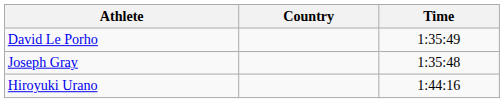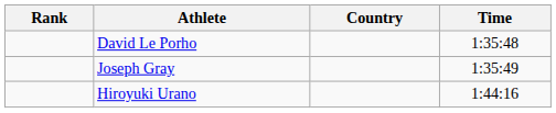 <table class="wikitable" width=40% style="font-size:90%; text-align:center;">
 <tr>
+<th>Rank</th>
 <th>Athlete</th>
 <th>Country</th>
 <th>Time</th>
 </tr>
 <tr>
+<td></td>
 <td align=left><a href='#'>David Le Porho</a></td>
+<td align=left></td>
+<td>1:35:48</td>
+</tr>
+<tr>
+<td></td>
+<td align=left><a href='#'>Joseph Gray</a></td>
 <td align=left></td>
 <td>1:35:49</td>
 </tr>
 <tr>
-<td align=left><a href='#'>Joseph Gray</a></td>
-<td align=left></td>
-<td>1:35:48</td>
-</tr>
-<tr>
+<td></td>
 <td align=left><a href='#'>Hiroyuki Urano</a></td>
 <td align=left></td>
 <td>1:44:16</td>
 </tr>
 </table>
